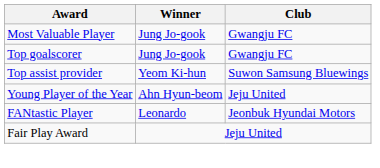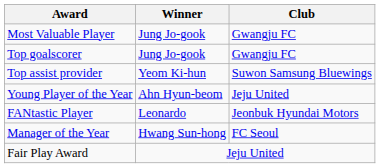 <table class="wikitable">
 <tr>
 <th>Award</th>
 <th>Winner</th>
 <th>Club</th>
 </tr>
 <tr>
 <td><a href='#'>Most Valuable Player</a></td>
 <td> <a href='#'>Jung Jo-gook</a></td>
 <td><a href='#'>Gwangju FC</a></td>
 </tr>
 <tr>
 <td><a href='#'>Top goalscorer</a></td>
 <td> <a href='#'>Jung Jo-gook</a></td>
 <td><a href='#'>Gwangju FC</a></td>
 </tr>
 <tr>
 <td><a href='#'>Top assist provider</a></td>
 <td> <a href='#'>Yeom Ki-hun</a></td>
 <td><a href='#'>Suwon Samsung Bluewings</a></td>
 </tr>
 <tr>
 <td><a href='#'>Young Player of the Year</a></td>
 <td> <a href='#'>Ahn Hyun-beom</a></td>
 <td><a href='#'>Jeju United</a></td>
 </tr>
 <tr>
 <td><a href='#'>FANtastic Player</a></td>
 <td> <a href='#'>Leonardo</a></td>
 <td><a href='#'>Jeonbuk Hyundai Motors</a></td>
 </tr>
 <tr>
+<td><a href='#'>Manager of the Year</a></td>
+<td> <a href='#'>Hwang Sun-hong</a></td>
+<td><a href='#'>FC Seoul</a></td>
+</tr>
+<tr>
 <td>Fair Play Award</td>
 <td colspan="2" align="center"><a href='#'>Jeju United</a></td>
 </tr>
 </table>
